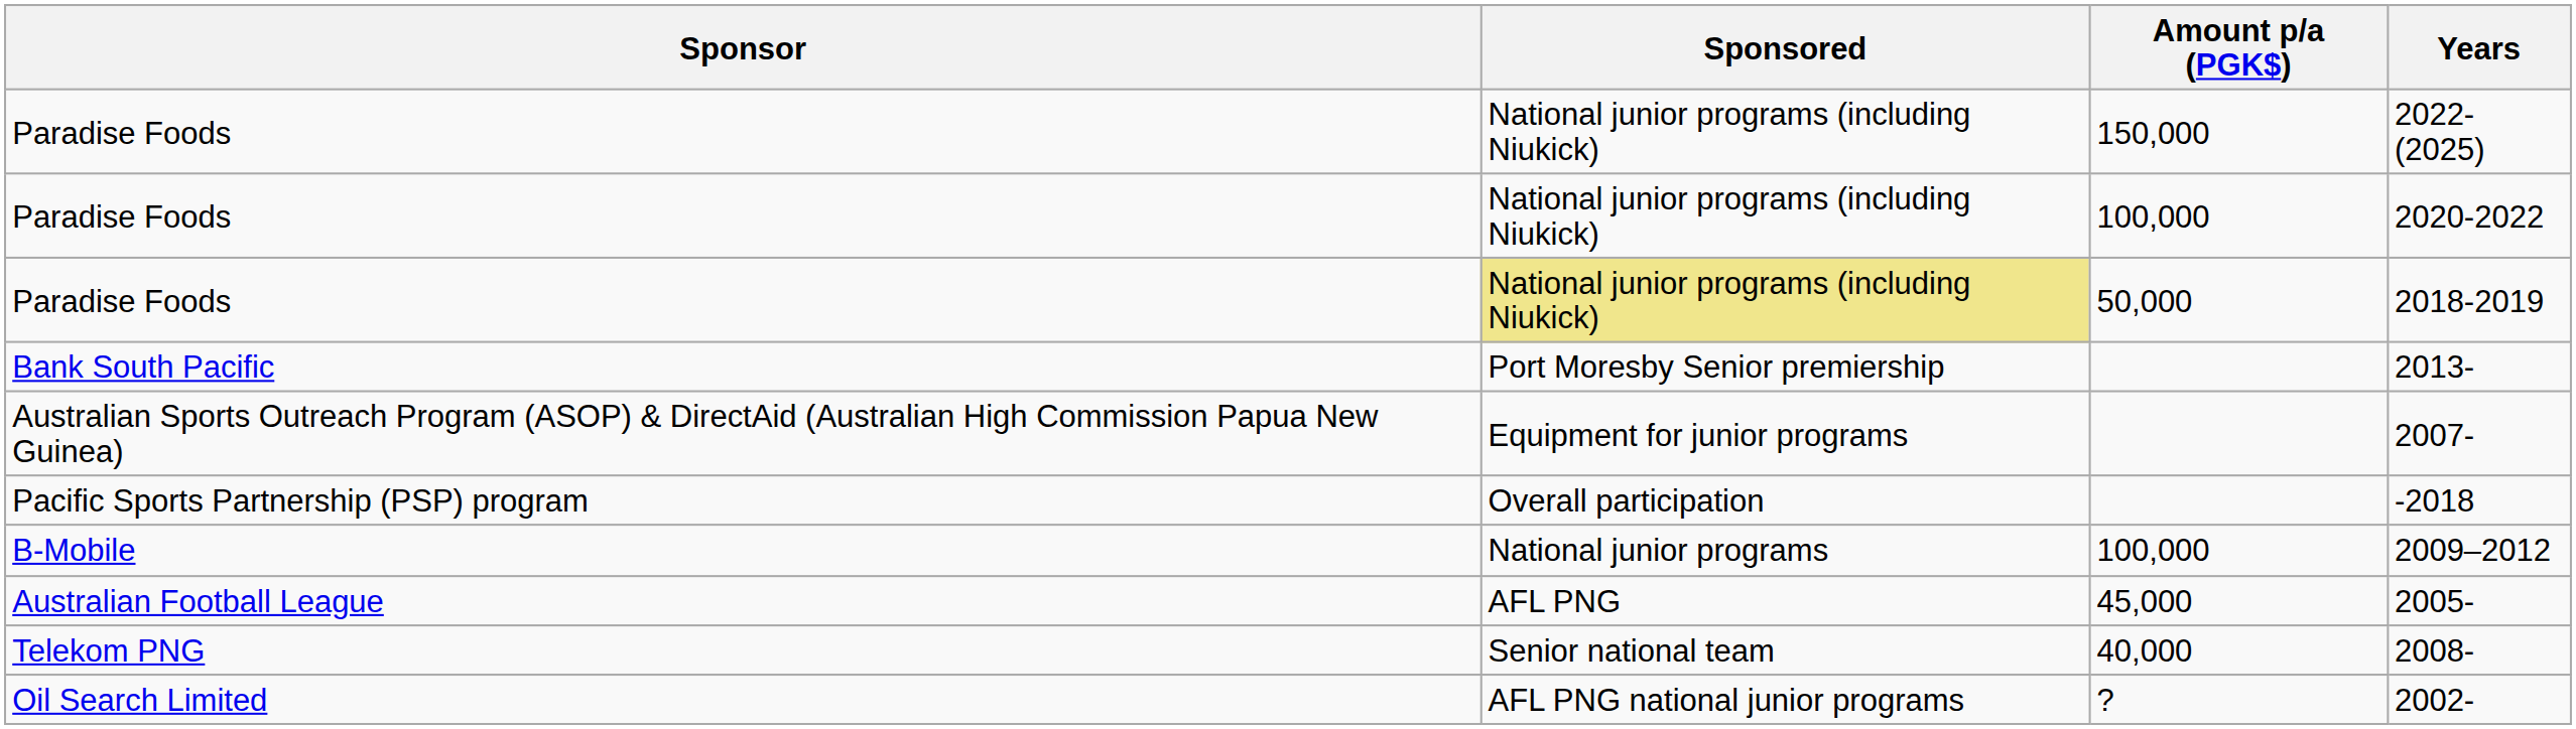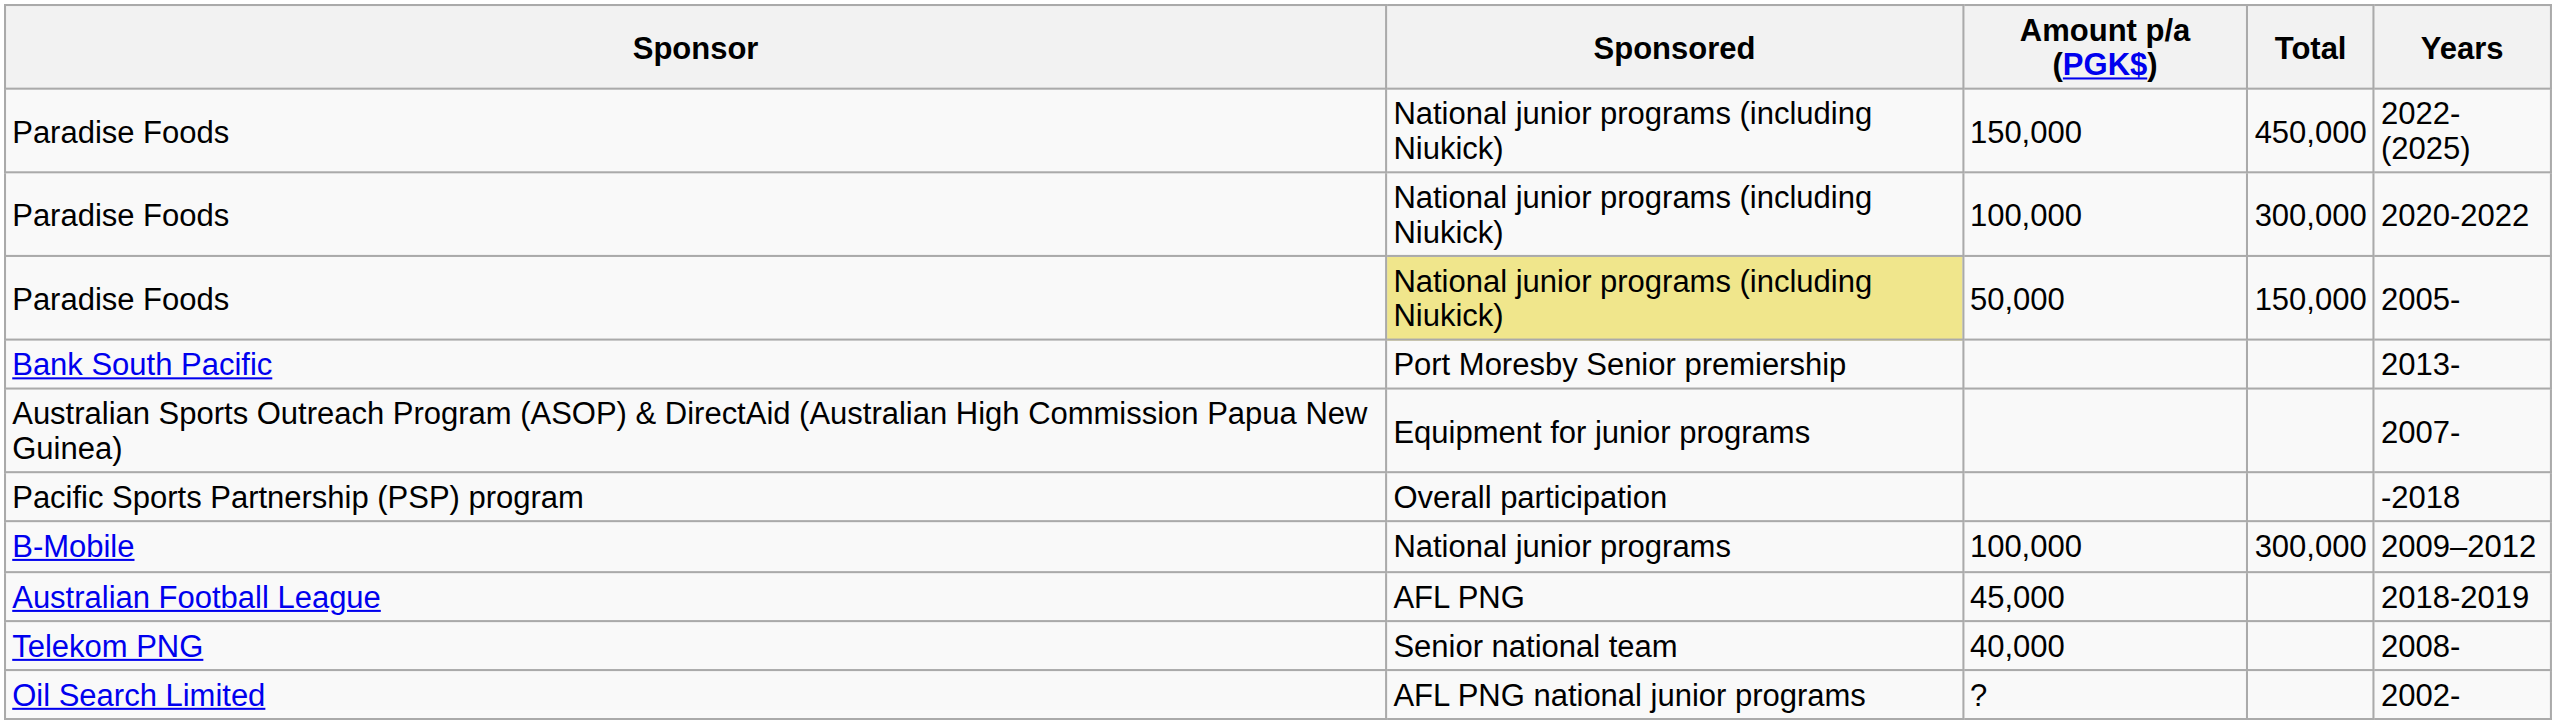 <table class="wikitable" style="font-size: 95%;">
 <tr>
 <th>Sponsor</th>
 <th>Sponsored</th>
 <th>Amount p/a (<a href='#'>PGK$</a>)</th>
+<th>Total</th>
 <th>Years</th>
 </tr>
 <tr>
 <td>Paradise Foods</td>
 <td>National junior programs (including Niukick)</td>
 <td>150,000</td>
+<td>450,000</td>
 <td>2022-(2025)</td>
 </tr>
 <tr>
 <td>Paradise Foods</td>
 <td>National junior programs (including Niukick)</td>
 <td>100,000</td>
+<td>300,000</td>
 <td>2020-2022</td>
 </tr>
 <tr>
 <td>Paradise Foods</td>
 <td style="background: khaki;">National junior programs (including Niukick)</td>
 <td>50,000</td>
-<td>2018-2019</td>
+<td>150,000</td>
+<td>2005-</td>
 </tr>
 <tr>
 <td><a href='#'>Bank South Pacific</a></td>
 <td>Port Moresby Senior premiership</td>
+<td></td>
 <td></td>
 <td>2013-</td>
 </tr>
 <tr>
 <td>Australian Sports Outreach Program (ASOP) & DirectAid (Australian High Commission Papua New Guinea)</td>
 <td>Equipment for junior programs</td>
 <td></td>
+<td></td>
 <td>2007-</td>
 </tr>
 <tr>
 <td>Pacific Sports Partnership (PSP) program</td>
 <td>Overall participation</td>
+<td></td>
 <td></td>
 <td>-2018</td>
 </tr>
 <tr>
 <td><a href='#'>B-Mobile</a></td>
 <td>National junior programs</td>
 <td>100,000</td>
+<td>300,000</td>
 <td>2009–2012</td>
 </tr>
 <tr>
 <td><a href='#'>Australian Football League</a></td>
 <td>AFL PNG</td>
 <td>45,000</td>
-<td>2005-</td>
+<td></td>
+<td>2018-2019</td>
 </tr>
 <tr>
 <td><a href='#'>Telekom PNG</a></td>
 <td>Senior national team</td>
 <td>40,000</td>
+<td></td>
 <td>2008-</td>
 </tr>
 <tr>
 <td><a href='#'>Oil Search Limited</a></td>
 <td>AFL PNG national junior programs</td>
 <td>?</td>
+<td></td>
 <td>2002-</td>
 </tr>
 </table>
